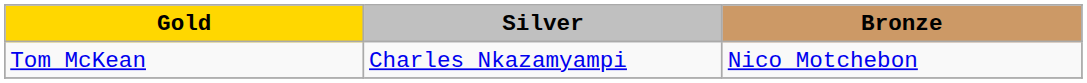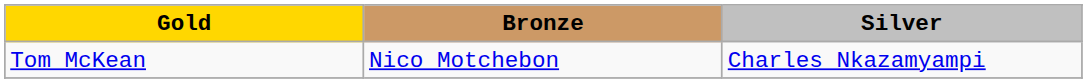 <table class="wikitable" style="text-align:left">
 <tr align="center">
 <td width=200 bgcolor=gold><strong>Gold</strong></td>
+<td width=200 bgcolor=CC9966><strong>Bronze</strong></td>
 <td width=200 bgcolor=silver><strong>Silver</strong></td>
-<td width=200 bgcolor=CC9966><strong>Bronze</strong></td>
 </tr>
 <tr>
 <td><a href='#'>Tom McKean</a><br><em></em></td>
+<td><a href='#'>Nico Motchebon</a><br><em></em></td>
 <td><a href='#'>Charles Nkazamyampi</a><br><em></em></td>
-<td><a href='#'>Nico Motchebon</a><br><em></em></td>
 </tr>
 </table>
